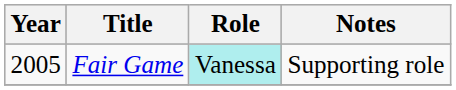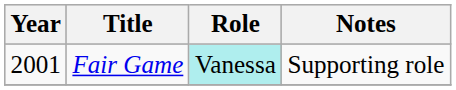 <table class="wikitable sortable">
 <tr>
 <th>Year</th>
 <th>Title</th>
 <th>Role</th>
 <th class="unsortable">Notes</th>
 </tr>
 <tr>
-<td>2005</td>
+<td>2001</td>
 <td><em><a href='#'>Fair Game</a></em></td>
 <td style="background: paleturquoise;">Vanessa</td>
 <td>Supporting role</td>
 </tr>
 <tr>
 </tr>
 </table>
